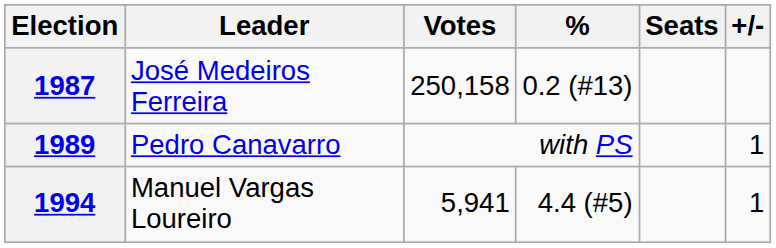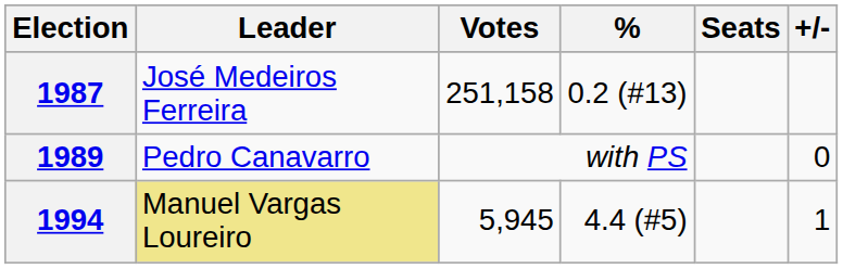 <table class="wikitable" style="text-align:right;">
 <tr>
 <th>Election</th>
 <th width="155px">Leader</th>
 <th>Votes</th>
 <th>%</th>
 <th>Seats</th>
 <th>+/-</th>
 </tr>
 <tr>
 <th><a href='#'>1987</a></th>
 <td align=left><a href='#'>José Medeiros Ferreira</a></td>
-<td>250,158</td>
+<td>251,158</td>
 <td>0.2 (#13)</td>
 <td></td>
 <td></td>
 </tr>
 <tr>
 <th><a href='#'>1989</a></th>
 <td align=left><a href='#'>Pedro Canavarro</a></td>
 <td colspan="2"><em>with <a href='#'>PS</a></em></td>
 <td></td>
-<td>1</td>
+<td>0</td>
 </tr>
 <tr>
 <th><a href='#'>1994</a></th>
-<td align=left>Manuel Vargas Loureiro</td>
-<td>5,941</td>
+<td align=left style="background: khaki;">Manuel Vargas Loureiro</td>
+<td>5,945</td>
 <td>4.4 (#5)</td>
 <td></td>
 <td>1</td>
 </tr>
 </table>
